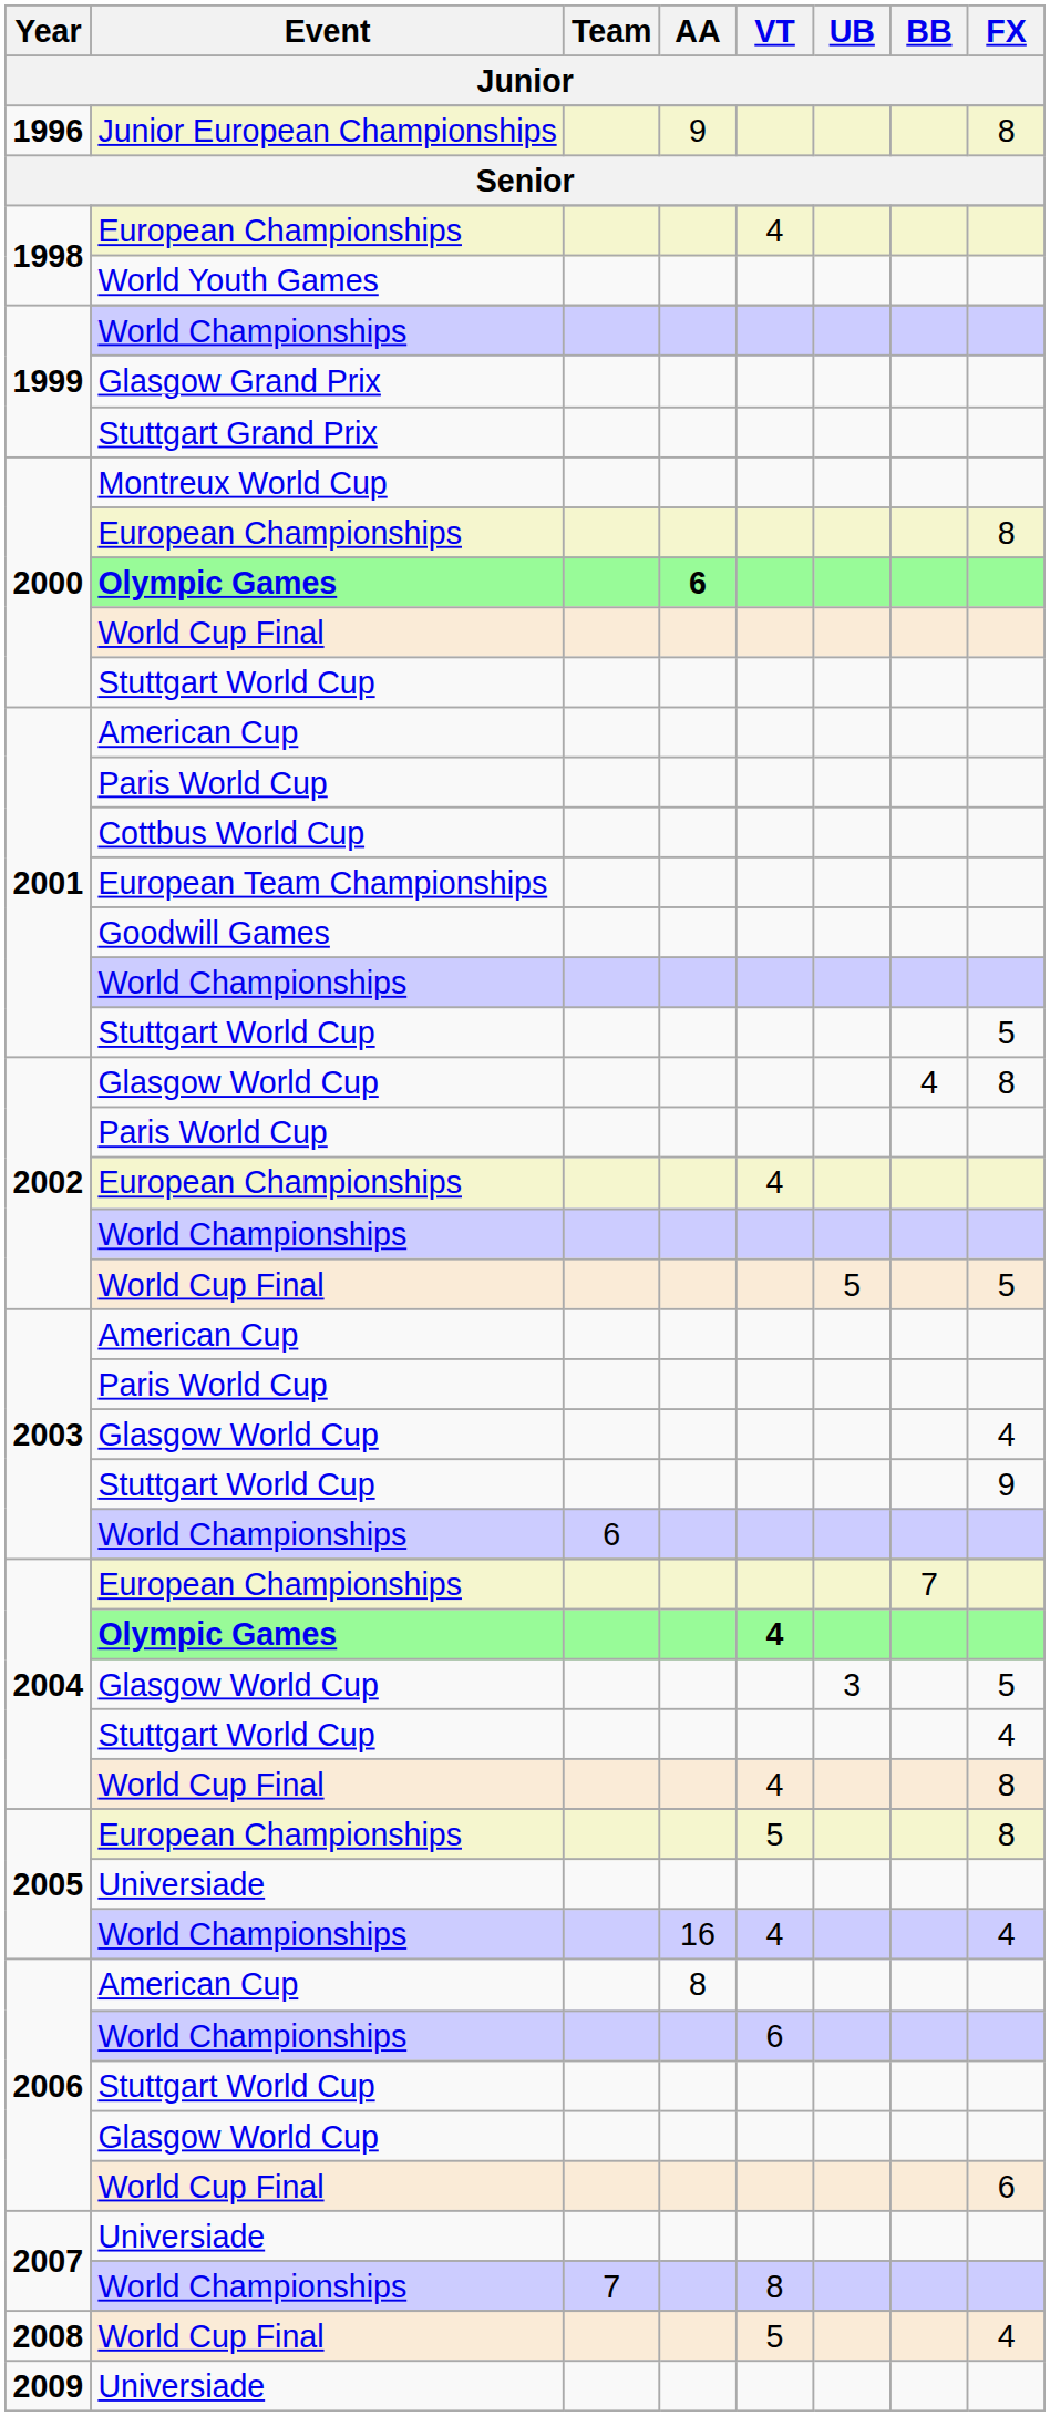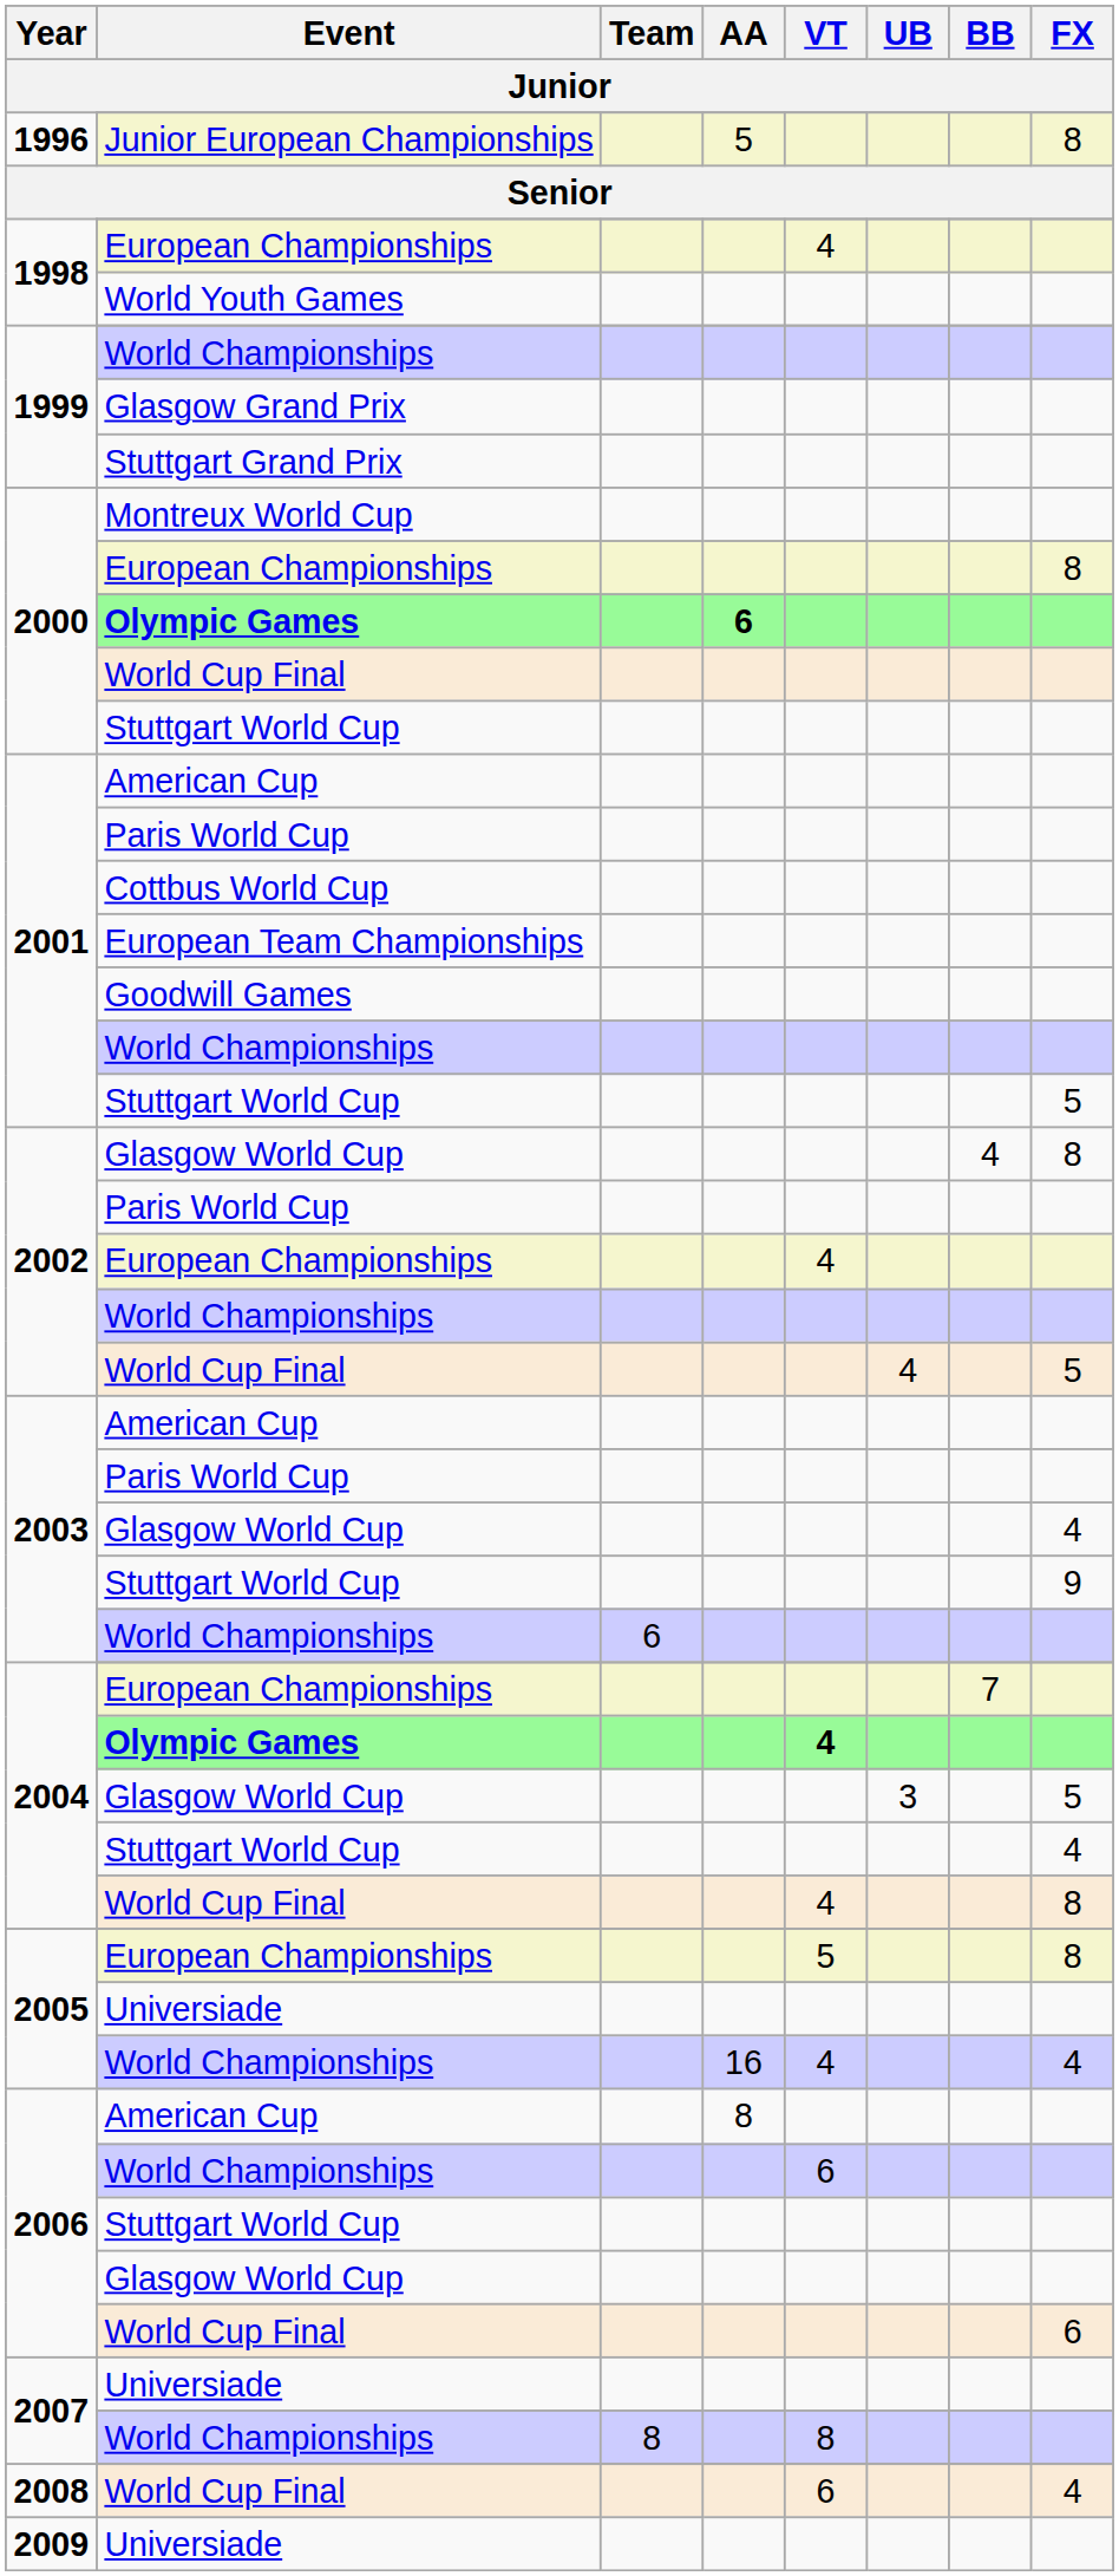 <table class="wikitable" style="text-align:center; font-size:95%;">
 <tr>
 <th align=center>Year</th>
 <th align=center>Event</th>
 <th style="width:30px;">Team</th>
 <th style="width:30px;">AA</th>
 <th style="width:30px;"><a href='#'>VT</a></th>
 <th style="width:30px;"><a href='#'>UB</a></th>
 <th style="width:30px;"><a href='#'>BB</a></th>
 <th style="width:30px;"><a href='#'>FX</a></th>
 </tr>
 <tr>
 <th colspan="8"><strong>Junior</strong></th>
 </tr>
 <tr>
 <td rowspan="2"><strong>1996</strong></td>
 </tr>
 <tr bgcolor="#f5f6ce">
 <td align=left><a href='#'>Junior European Championships</a></td>
 <td></td>
-<td>9</td>
+<td>5</td>
 <td></td>
 <td></td>
 <td></td>
 <td>8</td>
 </tr>
 <tr>
 <th colspan="8"><strong>Senior</strong></th>
 </tr>
 <tr>
 <td rowspan="3"><strong>1998</strong></td>
 </tr>
 <tr bgcolor="#f5f6ce">
 <td align=left><a href='#'>European Championships</a></td>
 <td></td>
 <td></td>
 <td>4</td>
 <td></td>
 <td></td>
 <td></td>
 </tr>
 <tr>
 <td align=left><a href='#'>World Youth Games</a></td>
 <td></td>
 <td></td>
 <td></td>
 <td></td>
 <td></td>
 <td></td>
 </tr>
 <tr>
 <td rowspan="4"><strong>1999</strong></td>
 </tr>
 <tr bgcolor=#CCCCFF>
 <td align=left><a href='#'>World Championships</a></td>
 <td></td>
 <td></td>
 <td></td>
 <td></td>
 <td></td>
 <td></td>
 </tr>
 <tr>
 <td align=left><a href='#'>Glasgow Grand Prix</a></td>
 <td></td>
 <td></td>
 <td></td>
 <td></td>
 <td></td>
 <td></td>
 </tr>
 <tr>
 <td align=left><a href='#'>Stuttgart Grand Prix</a></td>
 <td></td>
 <td></td>
 <td></td>
 <td></td>
 <td></td>
 <td></td>
 </tr>
 <tr>
 <td rowspan="5"><strong>2000</strong></td>
 <td align=left><a href='#'>Montreux World Cup</a></td>
 <td></td>
 <td></td>
 <td></td>
 <td></td>
 <td></td>
 <td></td>
 </tr>
 <tr bgcolor="#f5f6ce">
 <td align=left><a href='#'>European Championships</a></td>
 <td></td>
 <td></td>
 <td></td>
 <td></td>
 <td></td>
 <td>8</td>
 </tr>
 <tr bgcolor=98FB98>
 <td align=left><strong><a href='#'>Olympic Games</a></strong></td>
 <td></td>
 <td><strong>6</strong></td>
 <td></td>
 <td></td>
 <td></td>
 <td></td>
 </tr>
 <tr bgcolor=#FAEBD7>
 <td align=left><a href='#'>World Cup Final</a></td>
 <td></td>
 <td></td>
 <td></td>
 <td></td>
 <td></td>
 <td></td>
 </tr>
 <tr>
 <td align=left><a href='#'>Stuttgart World Cup</a></td>
 <td></td>
 <td></td>
 <td></td>
 <td></td>
 <td></td>
 <td></td>
 </tr>
 <tr>
 <td rowspan="7"><strong>2001</strong></td>
 <td align=left><a href='#'>American Cup</a></td>
 <td></td>
 <td></td>
 <td></td>
 <td></td>
 <td></td>
 <td></td>
 </tr>
 <tr>
 <td align=left><a href='#'>Paris World Cup</a></td>
 <td></td>
 <td></td>
 <td></td>
 <td></td>
 <td></td>
 <td></td>
 </tr>
 <tr>
 <td align=left><a href='#'>Cottbus World Cup</a></td>
 <td></td>
 <td></td>
 <td></td>
 <td></td>
 <td></td>
 <td></td>
 </tr>
 <tr>
 <td align=left><a href='#'>European Team Championships</a></td>
 <td></td>
 <td></td>
 <td></td>
 <td></td>
 <td></td>
 <td></td>
 </tr>
 <tr>
 <td align=left><a href='#'>Goodwill Games</a></td>
 <td></td>
 <td></td>
 <td></td>
 <td></td>
 <td></td>
 <td></td>
 </tr>
 <tr bgcolor=#CCCCFF>
 <td align=left><a href='#'>World Championships</a></td>
 <td></td>
 <td></td>
 <td></td>
 <td></td>
 <td></td>
 <td></td>
 </tr>
 <tr>
 <td align=left><a href='#'>Stuttgart World Cup</a></td>
 <td></td>
 <td></td>
 <td></td>
 <td></td>
 <td></td>
 <td>5</td>
 </tr>
 <tr>
 <td rowspan="5"><strong>2002</strong></td>
 <td align=left><a href='#'>Glasgow World Cup</a></td>
 <td></td>
 <td></td>
 <td></td>
 <td></td>
 <td>4</td>
 <td>8</td>
 </tr>
 <tr>
 <td align=left><a href='#'>Paris World Cup</a></td>
 <td></td>
 <td></td>
 <td></td>
 <td></td>
 <td></td>
 <td></td>
 </tr>
 <tr bgcolor="#f5f6ce">
 <td align=left><a href='#'>European Championships</a></td>
 <td></td>
 <td></td>
 <td>4</td>
 <td></td>
 <td></td>
 <td></td>
 </tr>
 <tr bgcolor=#CCCCFF>
 <td align=left><a href='#'>World Championships</a></td>
 <td></td>
 <td></td>
 <td></td>
 <td></td>
 <td></td>
 <td></td>
 </tr>
 <tr bgcolor=#FAEBD7>
 <td align=left><a href='#'>World Cup Final</a></td>
 <td></td>
 <td></td>
 <td></td>
-<td>5</td>
+<td>4</td>
 <td></td>
 <td>5</td>
 </tr>
 <tr>
 <td rowspan="5"><strong>2003</strong></td>
 <td align=left><a href='#'>American Cup</a></td>
 <td></td>
 <td></td>
 <td></td>
 <td></td>
 <td></td>
 <td></td>
 </tr>
 <tr>
 <td align=left><a href='#'>Paris World Cup</a></td>
 <td></td>
 <td></td>
 <td></td>
 <td></td>
 <td></td>
 <td></td>
 </tr>
 <tr>
 <td align=left><a href='#'>Glasgow World Cup</a></td>
 <td></td>
 <td></td>
 <td></td>
 <td></td>
 <td></td>
 <td>4</td>
 </tr>
 <tr>
 <td align=left><a href='#'>Stuttgart World Cup</a></td>
 <td></td>
 <td></td>
 <td></td>
 <td></td>
 <td></td>
 <td>9</td>
 </tr>
 <tr bgcolor=#CCCCFF>
 <td align=left><a href='#'>World Championships</a></td>
 <td>6</td>
 <td></td>
 <td></td>
 <td></td>
 <td></td>
 <td></td>
 </tr>
 <tr>
 <td rowspan="6"><strong>2004</strong></td>
 </tr>
 <tr bgcolor="#f5f6ce">
 <td align=left><a href='#'>European Championships</a></td>
 <td></td>
 <td></td>
 <td></td>
 <td></td>
 <td>7</td>
 <td></td>
 </tr>
 <tr bgcolor=98FB98>
 <td align=left><strong><a href='#'>Olympic Games</a></strong></td>
 <td></td>
 <td></td>
 <td><strong>4</strong></td>
 <td></td>
 <td></td>
 <td></td>
 </tr>
 <tr>
 <td align=left><a href='#'>Glasgow World Cup</a></td>
 <td></td>
 <td></td>
 <td></td>
 <td>3</td>
 <td></td>
 <td>5</td>
 </tr>
 <tr>
 <td align=left><a href='#'>Stuttgart World Cup</a></td>
 <td></td>
 <td></td>
 <td></td>
 <td></td>
 <td></td>
 <td>4</td>
 </tr>
 <tr bgcolor=#FAEBD7>
 <td align=left><a href='#'>World Cup Final</a></td>
 <td></td>
 <td></td>
 <td>4</td>
 <td></td>
 <td></td>
 <td>8</td>
 </tr>
 <tr>
 <td rowspan="4"><strong>2005</strong></td>
 </tr>
 <tr bgcolor="#f5f6ce">
 <td align=left><a href='#'>European Championships</a></td>
 <td></td>
 <td></td>
 <td>5</td>
 <td></td>
 <td></td>
 <td>8</td>
 </tr>
 <tr>
 <td align=left><a href='#'>Universiade</a></td>
 <td></td>
 <td></td>
 <td></td>
 <td></td>
 <td></td>
 <td></td>
 </tr>
 <tr bgcolor=#CCCCFF>
 <td align=left><a href='#'>World Championships</a></td>
 <td></td>
 <td>16</td>
 <td>4</td>
 <td></td>
 <td></td>
 <td>4</td>
 </tr>
 <tr>
 <td rowspan="5"><strong>2006</strong></td>
 <td align=left><a href='#'>American Cup</a></td>
 <td></td>
 <td>8</td>
 <td></td>
 <td></td>
 <td></td>
 <td></td>
 </tr>
 <tr bgcolor=#CCCCFF>
 <td align=left><a href='#'>World Championships</a></td>
 <td></td>
 <td></td>
 <td>6</td>
 <td></td>
 <td></td>
 <td></td>
 </tr>
 <tr>
 <td align=left><a href='#'>Stuttgart World Cup</a></td>
 <td></td>
 <td></td>
 <td></td>
 <td></td>
 <td></td>
 <td></td>
 </tr>
 <tr>
 <td align=left><a href='#'>Glasgow World Cup</a></td>
 <td></td>
 <td></td>
 <td></td>
 <td></td>
 <td></td>
 <td></td>
 </tr>
 <tr bgcolor=#FAEBD7>
 <td align=left><a href='#'>World Cup Final</a></td>
 <td></td>
 <td></td>
 <td></td>
 <td></td>
 <td></td>
 <td>6</td>
 </tr>
 <tr>
 <td rowspan="2"><strong>2007</strong></td>
 <td align=left><a href='#'>Universiade</a></td>
 <td></td>
 <td></td>
 <td></td>
 <td></td>
 <td></td>
 <td></td>
 </tr>
 <tr bgcolor=#CCCCFF>
 <td align=left><a href='#'>World Championships</a></td>
-<td>7</td>
+<td>8</td>
 <td></td>
 <td>8</td>
 <td></td>
 <td></td>
 <td></td>
 </tr>
 <tr>
 <td rowspan="2"><strong>2008</strong></td>
 </tr>
 <tr bgcolor=#FAEBD7>
 <td align=left><a href='#'>World Cup Final</a></td>
 <td></td>
 <td></td>
-<td>5</td>
+<td>6</td>
 <td></td>
 <td></td>
 <td>4</td>
 </tr>
 <tr>
 <td rowspan="1"><strong>2009</strong></td>
 <td align=left><a href='#'>Universiade</a></td>
 <td></td>
 <td></td>
 <td></td>
 <td></td>
 <td></td>
 <td></td>
 </tr>
 </table>
